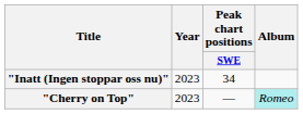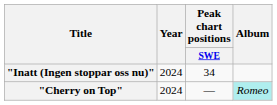 <table class="wikitable plainrowheaders" style="text-align:center;">
 <tr>
 <th scope="col" rowspan="2">Title</th>
 <th scope="col" rowspan="2">Year</th>
 <th scope="col" colspan="1">Peak chart positions</th>
 <th scope="col" rowspan="2">Album</th>
 </tr>
 <tr>
 <th scope="col" style="width:3em;font-size:85%;"><a href='#'>SWE</a><br></th>
 </tr>
 <tr>
 <th scope="row">"Inatt (Ingen stoppar oss nu)"</th>
-<td>2023</td>
+<td>2024</td>
 <td>34</td>
 <td></td>
 </tr>
 <tr>
 <th scope="row">"Cherry on Top"</th>
-<td>2023</td>
+<td>2024</td>
 <td>—</td>
 <td style="background: paleturquoise;"><em>Romeo</em></td>
 </tr>
 </table>
